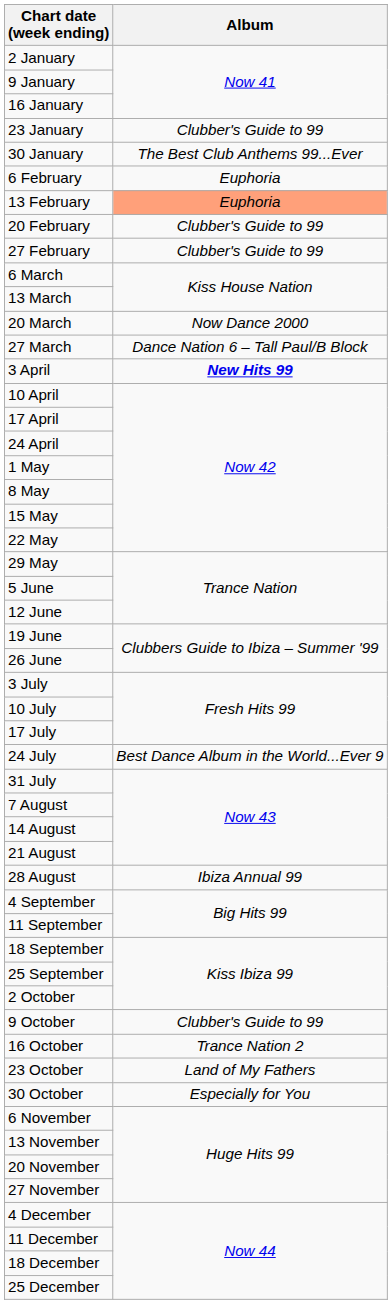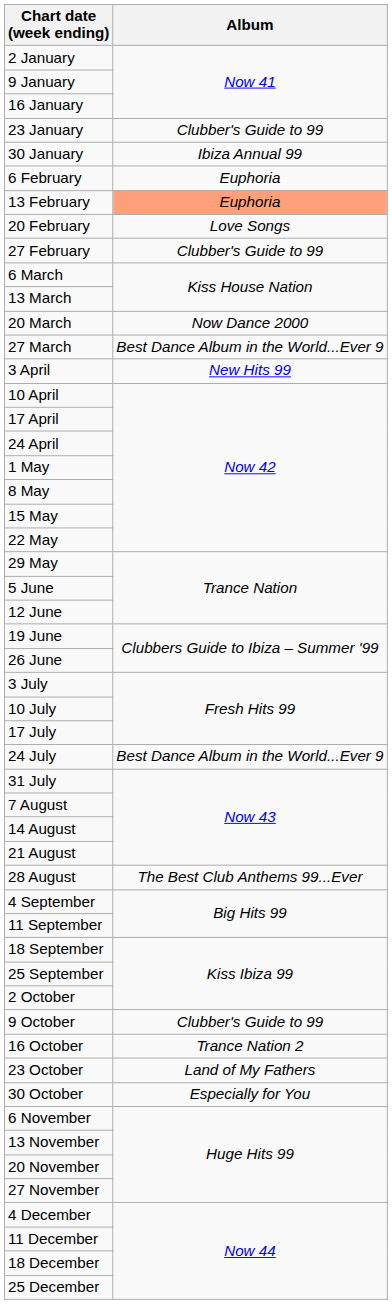 <table class="wikitable">
 <tr>
 <th style="text-align:center;">Chart date<br>(week ending)</th>
 <th style="text-align:center;">Album</th>
 </tr>
 <tr>
 <td style="text-align:left;">2 January</td>
 <td style="text-align:center;" rowspan="3"><em><a href='#'>Now 41</a></em></td>
 </tr>
 <tr>
 <td style="text-align:left;">9 January</td>
 </tr>
 <tr>
 <td style="text-align:left;">16 January</td>
 </tr>
 <tr>
 <td style="text-align:left;">23 January</td>
 <td style="text-align:center;"><em>Clubber's Guide to 99</em></td>
 </tr>
 <tr>
 <td style="text-align:left;">30 January</td>
-<td style="text-align:center;"><em>The Best Club Anthems 99...Ever</em></td>
+<td style="text-align:center;"><em>Ibiza Annual 99</em></td>
 </tr>
 <tr>
 <td style="text-align:left;">6 February</td>
 <td style="text-align:center;"><em>Euphoria</em></td>
 </tr>
 <tr>
 <td style="text-align:left;">13 February</td>
 <td style="background: lightsalmon; text-align:center;"><em>Euphoria</em></td>
 </tr>
 <tr>
 <td style="text-align:left;">20 February</td>
-<td style="text-align:center;"><em>Clubber's Guide to 99</em></td>
+<td style="text-align:center;"><em>Love Songs</em></td>
 </tr>
 <tr>
 <td style="text-align:left;">27 February</td>
 <td style="text-align:center;"><em>Clubber's Guide to 99</em></td>
 </tr>
 <tr>
 <td style="text-align:left;">6 March</td>
 <td style="text-align:center;" rowspan="2"><em>Kiss House Nation</em></td>
 </tr>
 <tr>
 <td style="text-align:left;">13 March</td>
 </tr>
 <tr>
 <td style="text-align:left;">20 March</td>
 <td style="text-align:center;"><em>Now Dance 2000</em></td>
 </tr>
 <tr>
 <td style="text-align:left;">27 March</td>
-<td style="text-align:center;"><em>Dance Nation 6 – Tall Paul/B Block</em></td>
+<td style="text-align:center;"><em>Best Dance Album in the World...Ever 9</em></td>
 </tr>
 <tr>
 <td style="text-align:left;">3 April</td>
-<td style="text-align:center;"><strong><em><a href='#'>New Hits 99</a></em></strong></td>
+<td style="text-align:center;"><em><a href='#'>New Hits 99</a></em></td>
 </tr>
 <tr>
 <td style="text-align:left;">10 April</td>
 <td style="text-align:center;" rowspan="7"><em><a href='#'>Now 42</a></em></td>
 </tr>
 <tr>
 <td style="text-align:left;">17 April</td>
 </tr>
 <tr>
 <td style="text-align:left;">24 April</td>
 </tr>
 <tr>
 <td style="text-align:left;">1 May</td>
 </tr>
 <tr>
 <td style="text-align:left;">8 May</td>
 </tr>
 <tr>
 <td style="text-align:left;">15 May</td>
 </tr>
 <tr>
 <td style="text-align:left;">22 May</td>
 </tr>
 <tr>
 <td style="text-align:left;">29 May</td>
 <td style="text-align:center;" rowspan="3"><em>Trance Nation</em></td>
 </tr>
 <tr>
 <td style="text-align:left;">5 June</td>
 </tr>
 <tr>
 <td style="text-align:left;">12 June</td>
 </tr>
 <tr>
 <td style="text-align:left;">19 June</td>
 <td style="text-align:center;" rowspan="2"><em>Clubbers Guide to Ibiza – Summer '99</em></td>
 </tr>
 <tr>
 <td style="text-align:left;">26 June</td>
 </tr>
 <tr>
 <td style="text-align:left;">3 July</td>
 <td style="text-align:center;" rowspan="3"><em>Fresh Hits 99</em></td>
 </tr>
 <tr>
 <td style="text-align:left;">10 July</td>
 </tr>
 <tr>
 <td style="text-align:left;">17 July</td>
 </tr>
 <tr>
 <td style="text-align:left;">24 July</td>
 <td style="text-align:center;"><em>Best Dance Album in the World...Ever 9</em></td>
 </tr>
 <tr>
 <td style="text-align:left;">31 July</td>
 <td style="text-align:center;" rowspan="4"><em><a href='#'>Now 43</a></em></td>
 </tr>
 <tr>
 <td style="text-align:left;">7 August</td>
 </tr>
 <tr>
 <td style="text-align:left;">14 August</td>
 </tr>
 <tr>
 <td style="text-align:left;">21 August</td>
 </tr>
 <tr>
 <td style="text-align:left;">28 August</td>
-<td style="text-align:center;"><em>Ibiza Annual 99</em></td>
+<td style="text-align:center;"><em>The Best Club Anthems 99...Ever</em></td>
 </tr>
 <tr>
 <td style="text-align:left;">4 September</td>
 <td style="text-align:center;" rowspan="2"><em>Big Hits 99</em></td>
 </tr>
 <tr>
 <td style="text-align:left;">11 September</td>
 </tr>
 <tr>
 <td style="text-align:left;">18 September</td>
 <td style="text-align:center;" rowspan="3"><em>Kiss Ibiza 99</em></td>
 </tr>
 <tr>
 <td style="text-align:left;">25 September</td>
 </tr>
 <tr>
 <td style="text-align:left;">2 October</td>
 </tr>
 <tr>
 <td style="text-align:left;">9 October</td>
 <td style="text-align:center;"><em>Clubber's Guide to 99</em></td>
 </tr>
 <tr>
 <td style="text-align:left;">16 October</td>
 <td style="text-align:center;"><em>Trance Nation 2</em></td>
 </tr>
 <tr>
 <td style="text-align:left;">23 October</td>
 <td style="text-align:center;"><em>Land of My Fathers</em></td>
 </tr>
 <tr>
 <td style="text-align:left;">30 October</td>
 <td style="text-align:center;"><em>Especially for You</em></td>
 </tr>
 <tr>
 <td style="text-align:left;">6 November</td>
 <td style="text-align:center;" rowspan="4"><em>Huge Hits 99</em></td>
 </tr>
 <tr>
 <td style="text-align:left;">13 November</td>
 </tr>
 <tr>
 <td style="text-align:left;">20 November</td>
 </tr>
 <tr>
 <td style="text-align:left;">27 November</td>
 </tr>
 <tr>
 <td style="text-align:left;">4 December</td>
 <td style="text-align:center;" rowspan="4"><em><a href='#'>Now 44</a></em></td>
 </tr>
 <tr>
 <td style="text-align:left;">11 December</td>
 </tr>
 <tr>
 <td style="text-align:left;">18 December</td>
 </tr>
 <tr>
 <td style="text-align:left;">25 December</td>
 </tr>
 </table>
